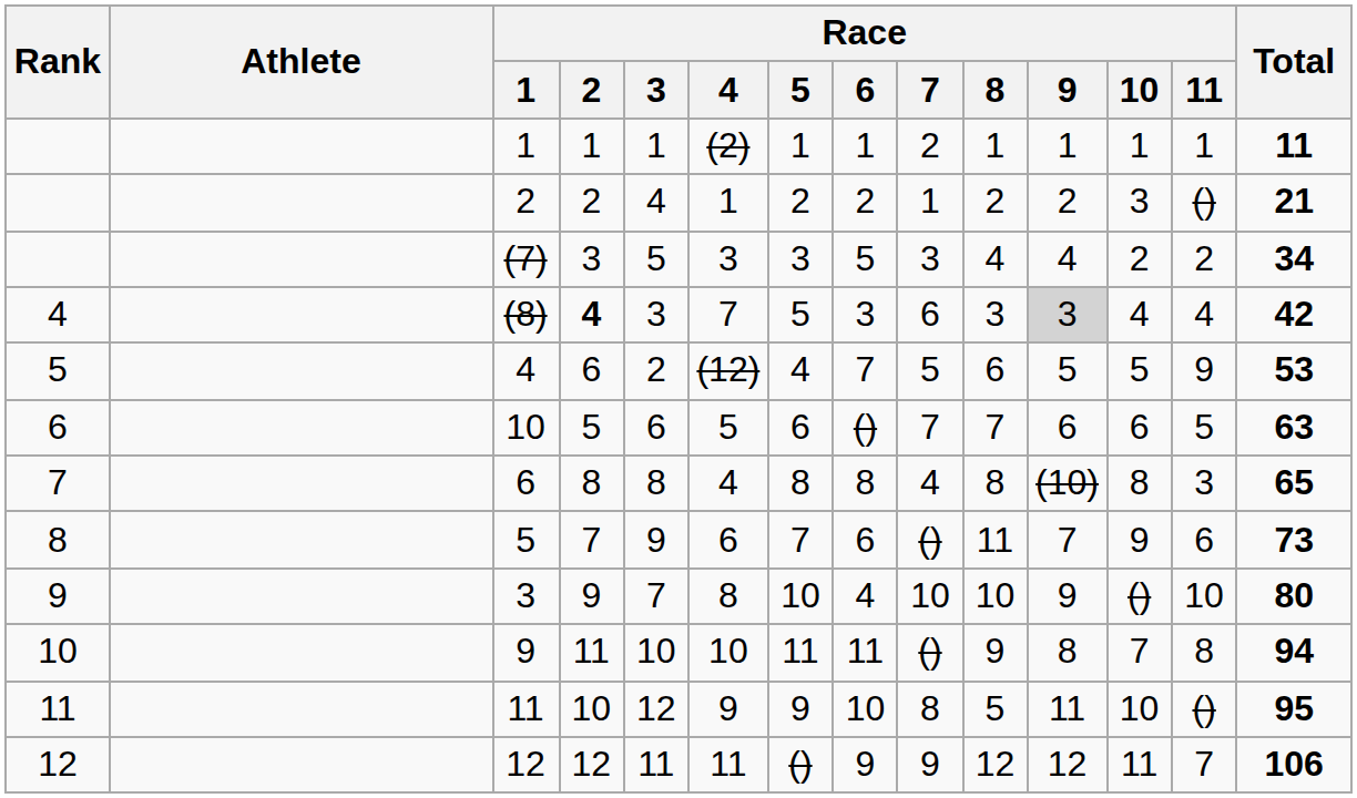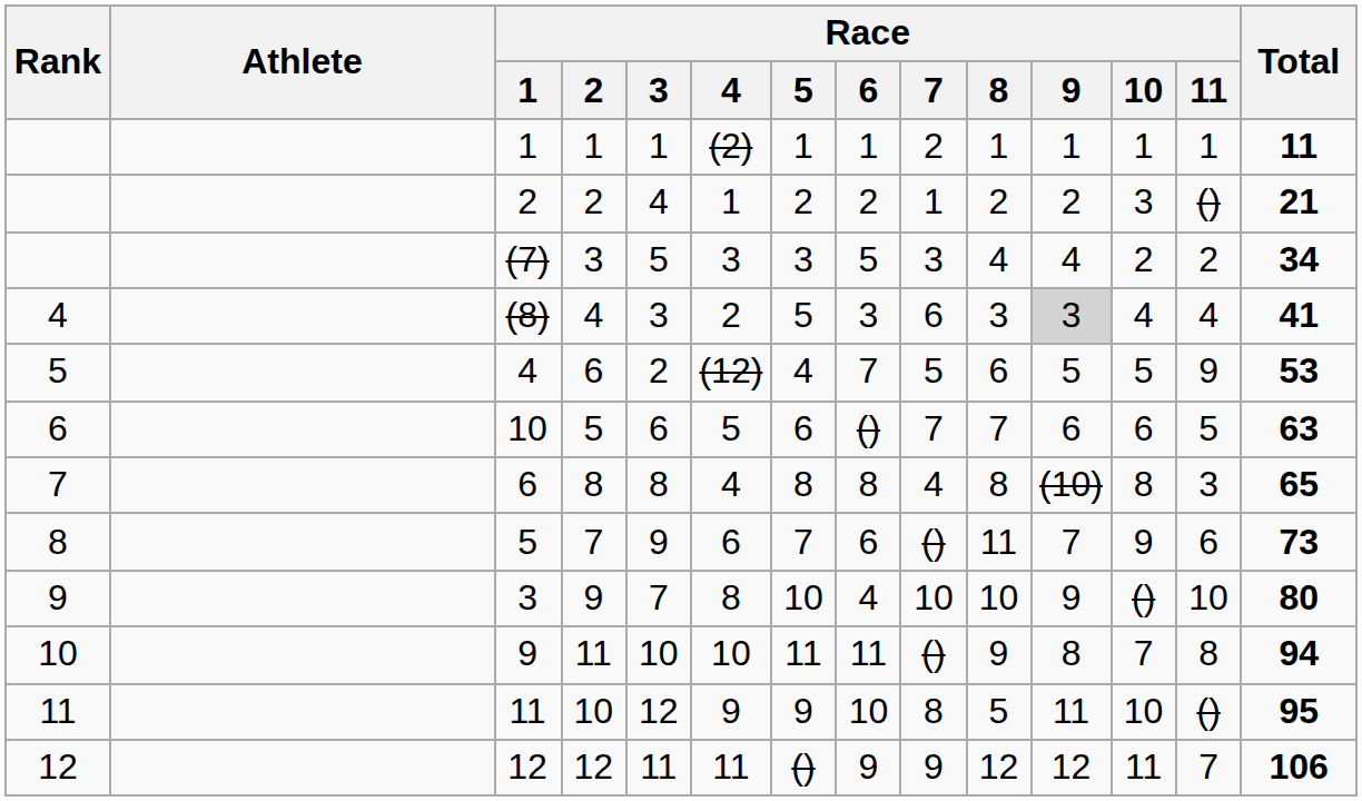 <table class="wikitable" style="text-align:center">
 <tr>
 <th rowspan="2" width=40>Rank</th>
 <th rowspan="2" width=250>Athlete</th>
 <th colspan="11">Race</th>
 <th rowspan="2" width=50>Total</th>
 </tr>
 <tr>
 <th width=25>1</th>
 <th width=25>2</th>
 <th width=25>3</th>
 <th width=25>4</th>
 <th width=25>5</th>
 <th width=25>6</th>
 <th width=25>7</th>
 <th width=25>8</th>
 <th width=25>9</th>
 <th width=25>10</th>
 <th width=25>11</th>
 </tr>
 <tr>
 <td></td>
 <td align=left></td>
 <td>1</td>
 <td>1</td>
 <td>1</td>
 <td><s>(2)</s></td>
 <td>1</td>
 <td>1</td>
 <td>2</td>
 <td>1</td>
 <td>1</td>
 <td>1</td>
 <td>1</td>
 <td><strong>11</strong></td>
 </tr>
 <tr>
 <td></td>
 <td align=left></td>
 <td>2</td>
 <td>2</td>
 <td>4</td>
 <td>1</td>
 <td>2</td>
 <td>2</td>
 <td>1</td>
 <td>2</td>
 <td>2</td>
 <td>3</td>
 <td><s>()</s></td>
 <td><strong>21</strong></td>
 </tr>
 <tr>
 <td></td>
 <td align=left></td>
 <td><s>(7)</s></td>
 <td>3</td>
 <td>5</td>
 <td>3</td>
 <td>3</td>
 <td>5</td>
 <td>3</td>
 <td>4</td>
 <td>4</td>
 <td>2</td>
 <td>2</td>
 <td><strong>34</strong></td>
 </tr>
 <tr>
 <td>4</td>
 <td align=left></td>
 <td><s>(8)</s></td>
-<td><strong>4</strong></td>
+<td>4</td>
 <td>3</td>
-<td>7</td>
+<td>2</td>
 <td>5</td>
 <td>3</td>
 <td>6</td>
 <td>3</td>
 <td style="background: lightgrey;">3</td>
 <td>4</td>
 <td>4</td>
-<td><strong>42</strong></td>
+<td><strong>41</strong></td>
 </tr>
 <tr>
 <td>5</td>
 <td align=left></td>
 <td>4</td>
 <td>6</td>
 <td>2</td>
 <td><s>(12)</s></td>
 <td>4</td>
 <td>7</td>
 <td>5</td>
 <td>6</td>
 <td>5</td>
 <td>5</td>
 <td>9</td>
 <td><strong>53</strong></td>
 </tr>
 <tr>
 <td>6</td>
 <td align=left></td>
 <td>10</td>
 <td>5</td>
 <td>6</td>
 <td>5</td>
 <td>6</td>
 <td><s>()</s></td>
 <td>7</td>
 <td>7</td>
 <td>6</td>
 <td>6</td>
 <td>5</td>
 <td><strong>63</strong></td>
 </tr>
 <tr>
 <td>7</td>
 <td align=left></td>
 <td>6</td>
 <td>8</td>
 <td>8</td>
 <td>4</td>
 <td>8</td>
 <td>8</td>
 <td>4</td>
 <td>8</td>
 <td><s>(10)</s></td>
 <td>8</td>
 <td>3</td>
 <td><strong>65</strong></td>
 </tr>
 <tr>
 <td>8</td>
 <td align=left></td>
 <td>5</td>
 <td>7</td>
 <td>9</td>
 <td>6</td>
 <td>7</td>
 <td>6</td>
 <td><s>()</s></td>
 <td>11</td>
 <td>7</td>
 <td>9</td>
 <td>6</td>
 <td><strong>73</strong></td>
 </tr>
 <tr>
 <td>9</td>
 <td align=left></td>
 <td>3</td>
 <td>9</td>
 <td>7</td>
 <td>8</td>
 <td>10</td>
 <td>4</td>
 <td>10</td>
 <td>10</td>
 <td>9</td>
 <td><s>()</s></td>
 <td>10</td>
 <td><strong>80</strong></td>
 </tr>
 <tr>
 <td>10</td>
 <td align=left></td>
 <td>9</td>
 <td>11</td>
 <td>10</td>
 <td>10</td>
 <td>11</td>
 <td>11</td>
 <td><s>()</s></td>
 <td>9</td>
 <td>8</td>
 <td>7</td>
 <td>8</td>
 <td><strong>94</strong></td>
 </tr>
 <tr>
 <td>11</td>
 <td align=left></td>
 <td>11</td>
 <td>10</td>
 <td>12</td>
 <td>9</td>
 <td>9</td>
 <td>10</td>
 <td>8</td>
 <td>5</td>
 <td>11</td>
 <td>10</td>
 <td><s>()</s></td>
 <td><strong>95</strong></td>
 </tr>
 <tr>
 <td>12</td>
 <td align=left></td>
 <td>12</td>
 <td>12</td>
 <td>11</td>
 <td>11</td>
 <td><s>()</s></td>
 <td>9</td>
 <td>9</td>
 <td>12</td>
 <td>12</td>
 <td>11</td>
 <td>7</td>
 <td><strong>106</strong></td>
 </tr>
 </table>
